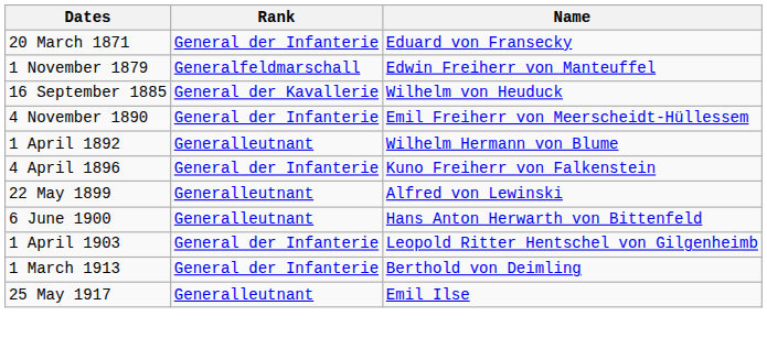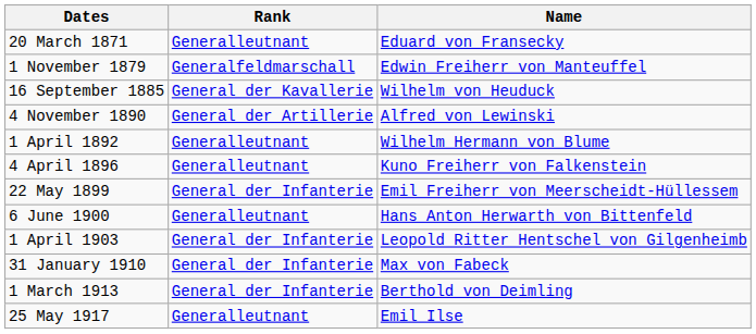 <table class="wikitable">
 <tr>
 <th>Dates</th>
 <th>Rank</th>
 <th>Name</th>
 </tr>
 <tr>
 <td>20 March 1871</td>
-<td><a href='#'>General der Infanterie</a></td>
+<td><a href='#'>Generalleutnant</a></td>
 <td><a href='#'>Eduard von Fransecky</a></td>
 </tr>
 <tr>
 <td>1 November 1879</td>
 <td><a href='#'>Generalfeldmarschall</a></td>
 <td><a href='#'>Edwin Freiherr von Manteuffel</a></td>
 </tr>
 <tr>
 <td>16 September 1885</td>
 <td><a href='#'>General der Kavallerie</a></td>
 <td><a href='#'>Wilhelm von Heuduck</a></td>
 </tr>
 <tr>
 <td>4 November 1890</td>
-<td><a href='#'>General der Infanterie</a></td>
-<td><a href='#'>Emil Freiherr von Meerscheidt-Hüllessem</a></td>
+<td><a href='#'>General der Artillerie</a></td>
+<td><a href='#'>Alfred von Lewinski</a></td>
 </tr>
 <tr>
 <td>1 April 1892</td>
 <td><a href='#'>Generalleutnant</a></td>
 <td><a href='#'>Wilhelm Hermann von Blume</a></td>
 </tr>
 <tr>
 <td>4 April 1896</td>
-<td><a href='#'>General der Infanterie</a></td>
+<td><a href='#'>Generalleutnant</a></td>
 <td><a href='#'>Kuno Freiherr von Falkenstein</a></td>
 </tr>
 <tr>
 <td>22 May 1899</td>
-<td><a href='#'>Generalleutnant</a></td>
-<td><a href='#'>Alfred von Lewinski</a></td>
+<td><a href='#'>General der Infanterie</a></td>
+<td><a href='#'>Emil Freiherr von Meerscheidt-Hüllessem</a></td>
 </tr>
 <tr>
 <td>6 June 1900</td>
 <td><a href='#'>Generalleutnant</a></td>
 <td><a href='#'>Hans Anton Herwarth von Bittenfeld</a></td>
 </tr>
 <tr>
 <td>1 April 1903</td>
 <td><a href='#'>General der Infanterie</a></td>
 <td><a href='#'>Leopold Ritter Hentschel von Gilgenheimb</a></td>
 </tr>
 <tr>
+<td>31 January 1910</td>
+<td><a href='#'>General der Infanterie</a></td>
+<td><a href='#'>Max von Fabeck</a></td>
+</tr>
+<tr>
 <td>1 March 1913</td>
 <td><a href='#'>General der Infanterie</a></td>
 <td><a href='#'>Berthold von Deimling</a></td>
 </tr>
 <tr>
 <td>25 May 1917</td>
 <td><a href='#'>Generalleutnant</a></td>
 <td><a href='#'>Emil Ilse</a></td>
 </tr>
 </table>
